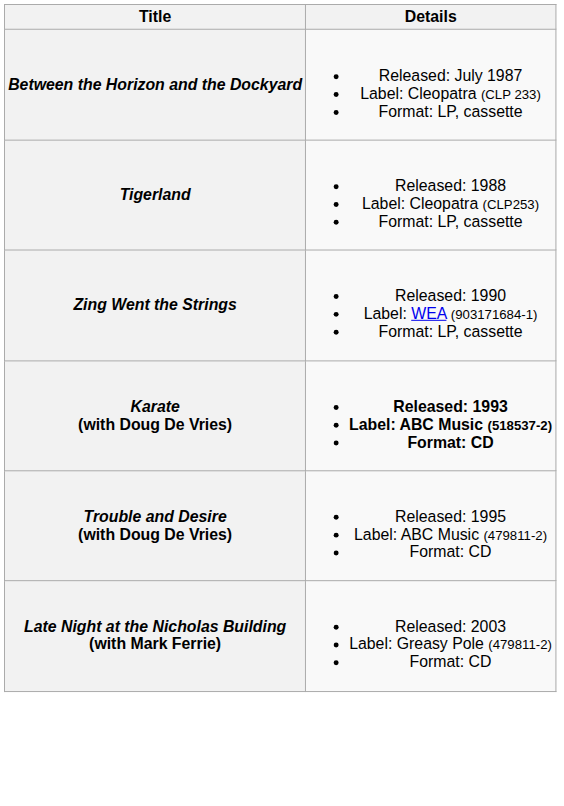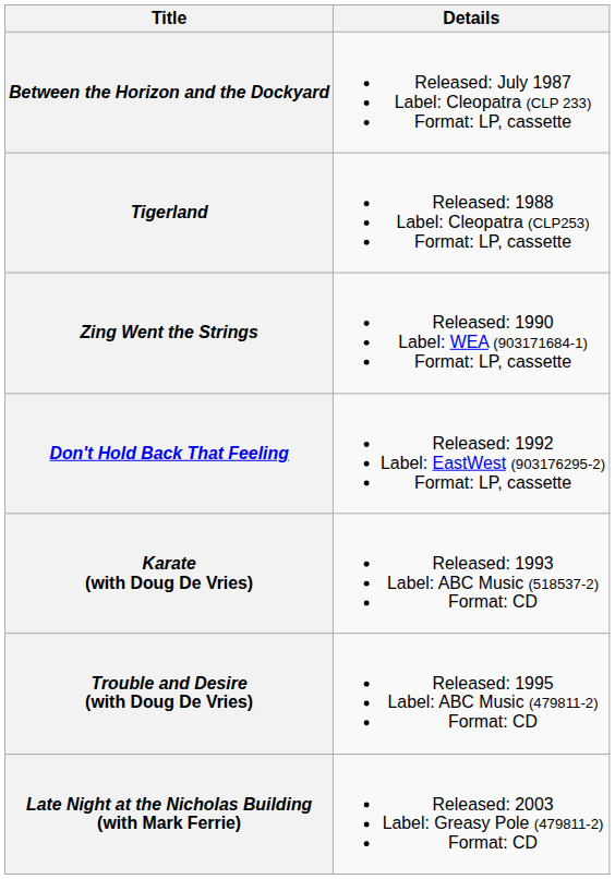 <table class="wikitable plainrowheaders" style="text-align:center;">
 <tr>
 <th>Title</th>
 <th>Details</th>
 </tr>
 <tr>
 <th scope="row"><em>Between the Horizon and the Dockyard</em></th>
 <td><br><ul><li>Released: July 1987</li><li>Label: Cleopatra <small>(CLP 233)</small></li><li>Format: LP, cassette</li></ul></td>
 </tr>
 <tr>
 <th scope="row"><em>Tigerland</em></th>
 <td><br><ul><li>Released: 1988</li><li>Label: Cleopatra <small>(CLP253)</small></li><li>Format: LP, cassette</li></ul></td>
 </tr>
 <tr>
 <th scope="row"><em>Zing Went the Strings</em></th>
 <td><br><ul><li>Released: 1990</li><li>Label: <a href='#'>WEA</a> <small>(903171684-1)</small></li><li>Format: LP, cassette</li></ul></td>
 </tr>
 <tr>
+<th scope="row"><em><a href='#'>Don't Hold Back That Feeling</a></em></th>
+<td><br><ul><li>Released: 1992</li><li>Label: <a href='#'>EastWest</a> <small>(903176295-2)</small></li><li>Format: LP, cassette</li></ul></td>
+</tr>
+<tr>
 <th scope="row"><em>Karate</em> <br>(with Doug De Vries)</th>
-<td><strong><br><ul><li>Released: 1993</li><li>Label: ABC Music <small>(518537-2)</small></li><li>Format: CD</li></ul></strong></td>
+<td><br><ul><li>Released: 1993</li><li>Label: ABC Music <small>(518537-2)</small></li><li>Format: CD</li></ul></td>
 </tr>
 <tr>
 <th scope="row"><em>Trouble and Desire</em> <br>(with Doug De Vries)</th>
 <td><br><ul><li>Released: 1995</li><li>Label: ABC Music <small>(479811-2)</small></li><li>Format: CD</li></ul></td>
 </tr>
 <tr>
 <th scope="row"><em>Late Night at the Nicholas Building</em> <br>(with Mark Ferrie)</th>
 <td><br><ul><li>Released: 2003</li><li>Label: Greasy Pole <small>(479811-2)</small></li><li>Format: CD</li></ul></td>
 </tr>
 </table>
